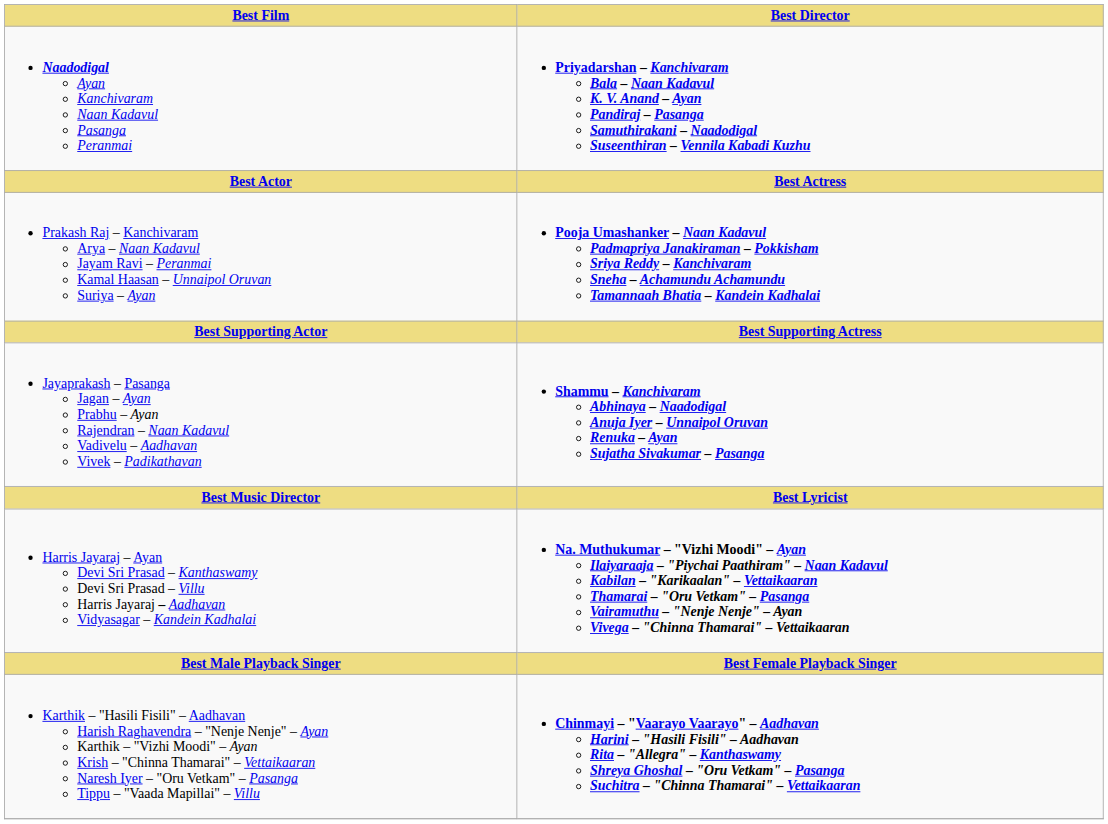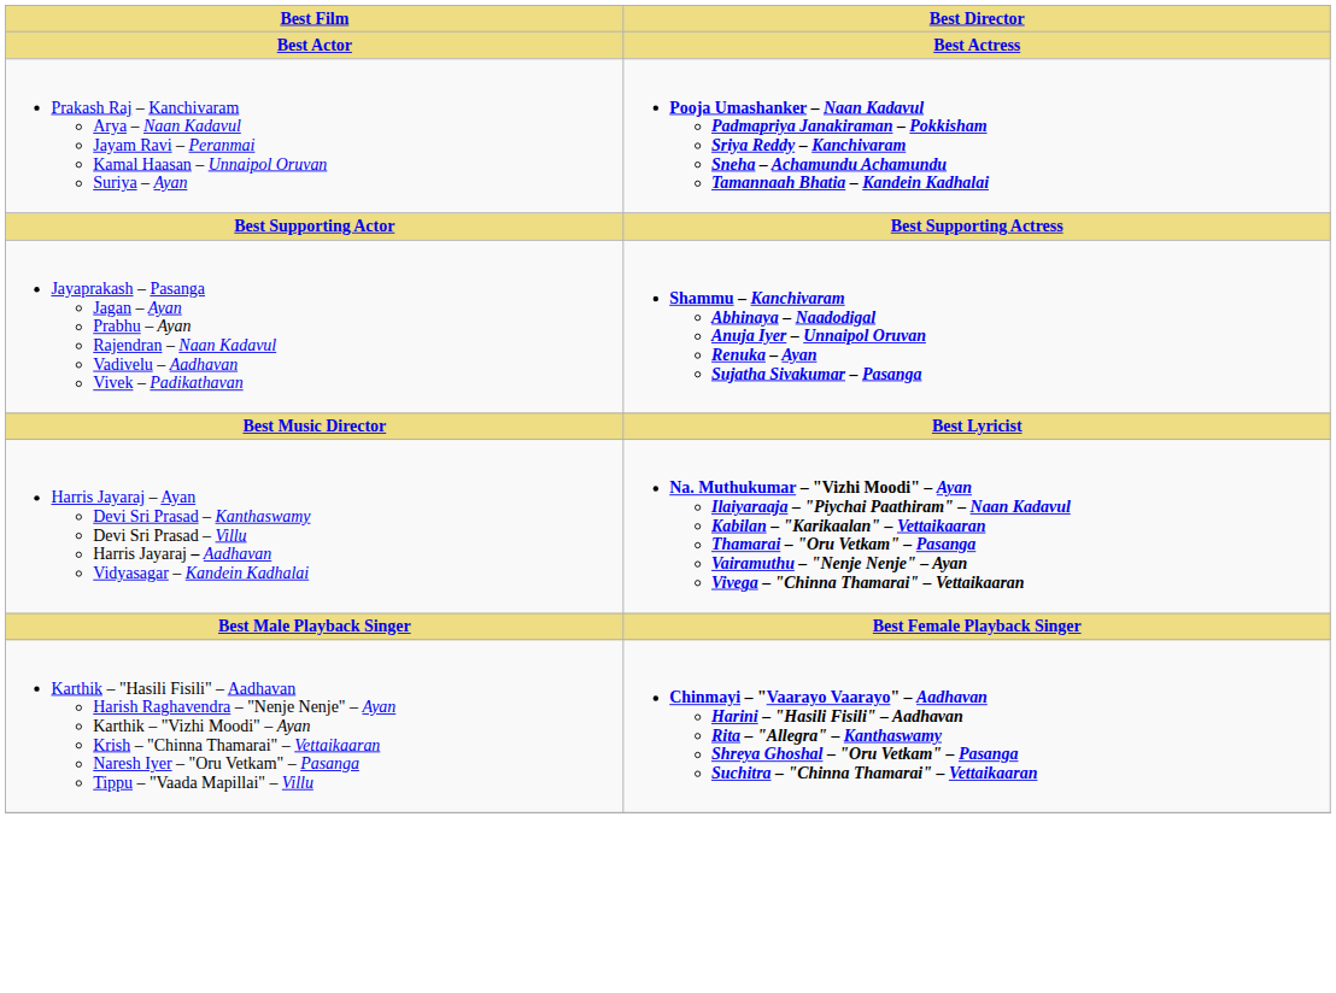 <table class="wikitable" width =100% |>
 <tr>
 <th ! style="background:#eedd82; text-align:center;"><a href='#'>Best Film</a></th>
 <th ! style="background:#eedd82; text-align:center;"><a href='#'>Best Director</a></th>
-</tr>
-<tr>
-<td valign="top"><br><ul><li><strong><em><a href='#'>Naadodigal</a></em></strong><ul><li><em><a href='#'>Ayan</a></em></li><li><em><a href='#'>Kanchivaram</a></em></li><li><em><a href='#'>Naan Kadavul</a></em></li><li><em><a href='#'>Pasanga</a></em></li><li><em><a href='#'>Peranmai</a></em></li></ul></li></ul></td>
-<td valign="top"><br><ul><li><strong><a href='#'>Priyadarshan</a> – <em><a href='#'>Kanchivaram</a><strong><em><ul><li><a href='#'>Bala</a> – </em><a href='#'>Naan Kadavul</a><em></li><li><a href='#'>K. V. Anand</a> – </em><a href='#'>Ayan</a><em></li><li><a href='#'>Pandiraj</a> – </em><a href='#'>Pasanga</a><em></li><li><a href='#'>Samuthirakani</a> – </em><a href='#'>Naadodigal</a><em></li><li><a href='#'>Suseenthiran</a> – </em><a href='#'>Vennila Kabadi Kuzhu</a><em></li></ul></li></ul></td>
 </tr>
 <tr>
 <th ! style="background:#eedd82; text-align:center;"><a href='#'>Best Actor</a></th>
 <th ! style="background:#eedd82; text-align:center;"><a href='#'>Best Actress</a></th>
 </tr>
 <tr>
 <td><br><ul><li></strong><a href='#'>Prakash Raj</a> – </em><a href='#'>Kanchivaram</a></em></strong><ul><li><a href='#'>Arya</a> – <em><a href='#'>Naan Kadavul</a></em></li><li><a href='#'>Jayam Ravi</a> – <em><a href='#'>Peranmai</a></em></li><li><a href='#'>Kamal Haasan</a> – <em><a href='#'>Unnaipol Oruvan</a></em></li><li><a href='#'>Suriya</a> – <em><a href='#'>Ayan</a></em></li></ul></li></ul></td>
 <td><br><ul><li><strong><a href='#'>Pooja Umashanker</a> – <em><a href='#'>Naan Kadavul</a><strong><em><ul><li><a href='#'>Padmapriya Janakiraman</a> – </em><a href='#'>Pokkisham</a><em></li><li><a href='#'>Sriya Reddy</a> – </em><a href='#'>Kanchivaram</a><em></li><li><a href='#'>Sneha</a> – </em><a href='#'>Achamundu Achamundu</a><em></li><li><a href='#'>Tamannaah Bhatia</a> – </em><a href='#'>Kandein Kadhalai</a><em></li></ul></li></ul></td>
 </tr>
 <tr>
 <th ! style="background:#eedd82; text-align:center;"><a href='#'>Best Supporting Actor</a></th>
 <th ! style="background:#eedd82; text-align:center;"><a href='#'>Best Supporting Actress</a></th>
 </tr>
 <tr>
 <td><br><ul><li></strong><a href='#'>Jayaprakash</a> – </em><a href='#'>Pasanga</a></em></strong><ul><li><a href='#'>Jagan</a> – <em><a href='#'>Ayan</a></em></li><li><a href='#'>Prabhu</a> – <em>Ayan</em></li><li><a href='#'>Rajendran</a> – <em><a href='#'>Naan Kadavul</a></em></li><li><a href='#'>Vadivelu</a> – <em><a href='#'>Aadhavan</a></em></li><li><a href='#'>Vivek</a> – <em><a href='#'>Padikathavan</a></em></li></ul></li></ul></td>
 <td><br><ul><li><strong><a href='#'>Shammu</a> – <em><a href='#'>Kanchivaram</a><strong><em><ul><li><a href='#'>Abhinaya</a> – </em><a href='#'>Naadodigal</a><em></li><li><a href='#'>Anuja Iyer</a> – </em><a href='#'>Unnaipol Oruvan</a><em></li><li><a href='#'>Renuka</a> – </em><a href='#'>Ayan</a><em></li><li><a href='#'>Sujatha Sivakumar</a> – </em><a href='#'>Pasanga</a><em></li></ul></li></ul></td>
 </tr>
 <tr>
 <th ! style="background:#eedd82; text-align:center;"><a href='#'>Best Music Director</a></th>
 <th ! style="background:#eedd82; text-align:center;"><a href='#'>Best Lyricist</a></th>
 </tr>
 <tr>
 <td><br><ul><li></strong><a href='#'>Harris Jayaraj</a> – </em><a href='#'>Ayan</a></em></strong><ul><li><a href='#'>Devi Sri Prasad</a> – <em><a href='#'>Kanthaswamy</a></em></li><li>Devi Sri Prasad – <em><a href='#'>Villu</a></em></li><li>Harris Jayaraj <strong><em>–</em></strong> <em><a href='#'>Aadhavan</a></em></li><li><a href='#'>Vidyasagar</a> – <em><a href='#'>Kandein Kadhalai</a></em></li></ul></li></ul></td>
 <td><br><ul><li><strong><a href='#'>Na. Muthukumar</a> – "Vizhi Moodi" – <em><a href='#'>Ayan</a><strong><em><ul><li><a href='#'>Ilaiyaraaja</a> – "Piychai Paathiram" – </em><a href='#'>Naan Kadavul</a><em></li><li><a href='#'>Kabilan</a> – "Karikaalan" – </em><a href='#'>Vettaikaaran</a><em></li><li><a href='#'>Thamarai</a> – "Oru Vetkam" – </em><a href='#'>Pasanga</a><em></li><li><a href='#'>Vairamuthu</a> – "Nenje Nenje" – </em>Ayan<em></li><li><a href='#'>Vivega</a> – "Chinna Thamarai" – </em>Vettaikaaran<em></li></ul></li></ul></td>
 </tr>
 <tr>
 <th ! style="background:#eedd82; text-align:center;"><a href='#'>Best Male Playback Singer</a></th>
 <th ! style="background:#eedd82; text-align:center;"><a href='#'>Best Female Playback Singer</a></th>
 </tr>
 <tr>
 <td><br><ul><li></strong><a href='#'>Karthik</a> – "Hasili Fisili" – </em><a href='#'>Aadhavan</a></em></strong><ul><li><a href='#'>Harish Raghavendra</a> – "Nenje Nenje" – <em><a href='#'>Ayan</a></em></li><li>Karthik – "Vizhi Moodi" – <em>Ayan</em></li><li><a href='#'>Krish</a> – "Chinna Thamarai" – <em><a href='#'>Vettaikaaran</a></em></li><li><a href='#'>Naresh Iyer</a> – "Oru Vetkam" – <em><a href='#'>Pasanga</a></em></li><li><a href='#'>Tippu</a> – "Vaada Mapillai" – <em><a href='#'>Villu</a></em></li></ul></li></ul></td>
 <td><br><ul><li><strong><a href='#'>Chinmayi</a> – "<a href='#'>Vaarayo Vaarayo</a>" – <em><a href='#'>Aadhavan</a><strong><em><ul><li><a href='#'>Harini</a> – "Hasili Fisili" – </em>Aadhavan<em></li><li><a href='#'>Rita</a> – "Allegra" – </em><a href='#'>Kanthaswamy</a><em></li><li><a href='#'>Shreya Ghoshal</a> – "Oru Vetkam" – </em><a href='#'>Pasanga</a><em></li><li><a href='#'>Suchitra</a> – "Chinna Thamarai" – </em><a href='#'>Vettaikaaran</a><em></li></ul></li></ul></td>
 </tr>
 <tr>
 </tr>
 </table>
